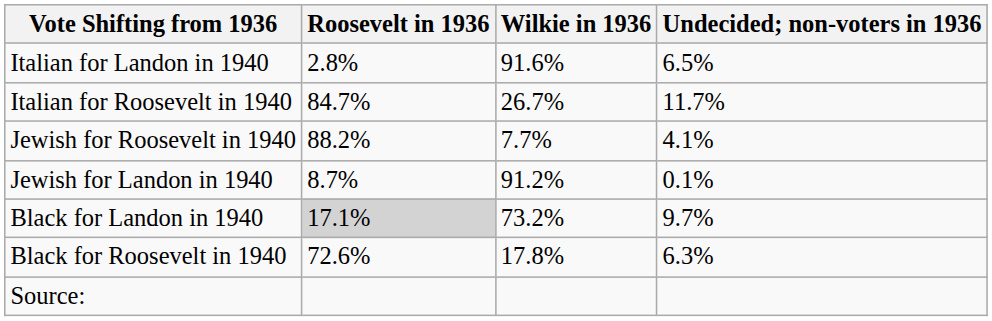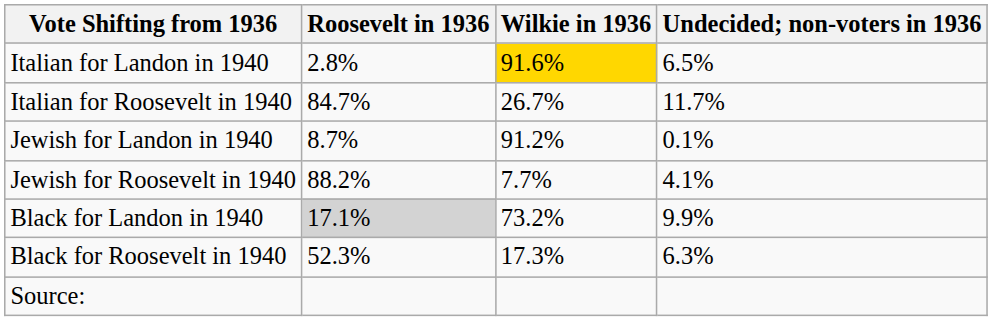 <table class="wikitable">
 <tr>
 <th>Vote Shifting from 1936</th>
 <th>Roosevelt in 1936</th>
 <th>Wilkie in 1936</th>
 <th>Undecided; non-voters in 1936</th>
 </tr>
 <tr>
 <td>Italian for Landon in 1940</td>
 <td>2.8%</td>
-<td>91.6%</td>
+<td style="background: gold;">91.6%</td>
 <td>6.5%</td>
 </tr>
 <tr>
 <td>Italian for Roosevelt in 1940</td>
 <td>84.7%</td>
 <td>26.7%</td>
 <td>11.7%</td>
 </tr>
 <tr>
+<td>Jewish for Landon in 1940</td>
+<td>8.7%</td>
+<td>91.2%</td>
+<td>0.1%</td>
+</tr>
+<tr>
 <td>Jewish for Roosevelt in 1940</td>
 <td>88.2%</td>
 <td>7.7%</td>
 <td>4.1%</td>
 </tr>
 <tr>
-<td>Jewish for Landon in 1940</td>
-<td>8.7%</td>
-<td>91.2%</td>
-<td>0.1%</td>
-</tr>
-<tr>
 <td>Black for Landon in 1940</td>
 <td style="background: lightgrey;">17.1%</td>
 <td>73.2%</td>
-<td>9.7%</td>
+<td>9.9%</td>
 </tr>
 <tr>
 <td>Black for Roosevelt in 1940</td>
-<td>72.6%</td>
-<td>17.8%</td>
+<td>52.3%</td>
+<td>17.3%</td>
 <td>6.3%</td>
 </tr>
 <tr>
 <td>Source:</td>
 <td></td>
 <td></td>
 <td></td>
 </tr>
 </table>
